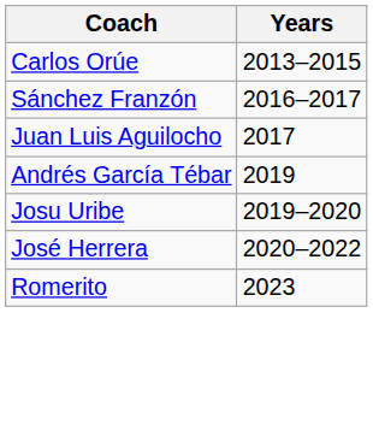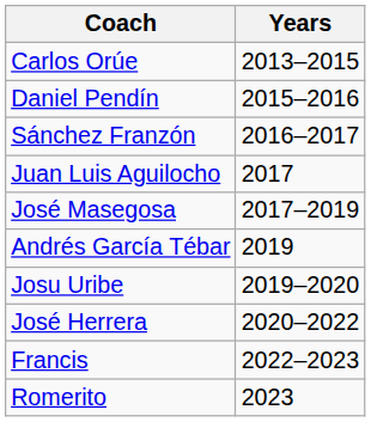 <table class="wikitable">
 <tr>
 <th>Coach</th>
 <th>Years</th>
 </tr>
 <tr>
 <td> <a href='#'>Carlos Orúe</a></td>
 <td>2013–2015</td>
 </tr>
 <tr>
+<td> <a href='#'>Daniel Pendín</a></td>
+<td>2015–2016</td>
+</tr>
+<tr>
 <td> <a href='#'>Sánchez Franzón</a></td>
 <td>2016–2017</td>
 </tr>
 <tr>
 <td> <a href='#'>Juan Luis Aguilocho</a></td>
 <td>2017</td>
+</tr>
+<tr>
+<td> <a href='#'>José Masegosa</a></td>
+<td>2017–2019</td>
 </tr>
 <tr>
 <td> <a href='#'>Andrés García Tébar</a></td>
 <td>2019</td>
 </tr>
 <tr>
 <td> <a href='#'>Josu Uribe</a></td>
 <td>2019–2020</td>
 </tr>
 <tr>
 <td> <a href='#'>José Herrera</a></td>
 <td>2020–2022</td>
 </tr>
 <tr>
+<td> <a href='#'>Francis</a></td>
+<td>2022–2023</td>
+</tr>
+<tr>
 <td> <a href='#'>Romerito</a></td>
 <td>2023</td>
 </tr>
 </table>
